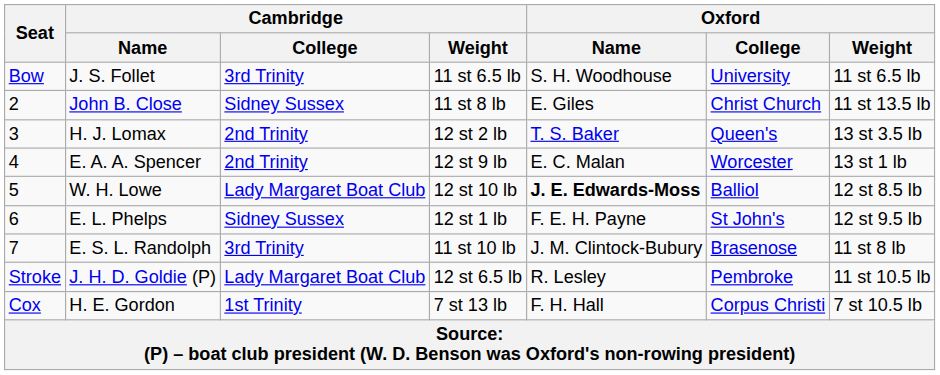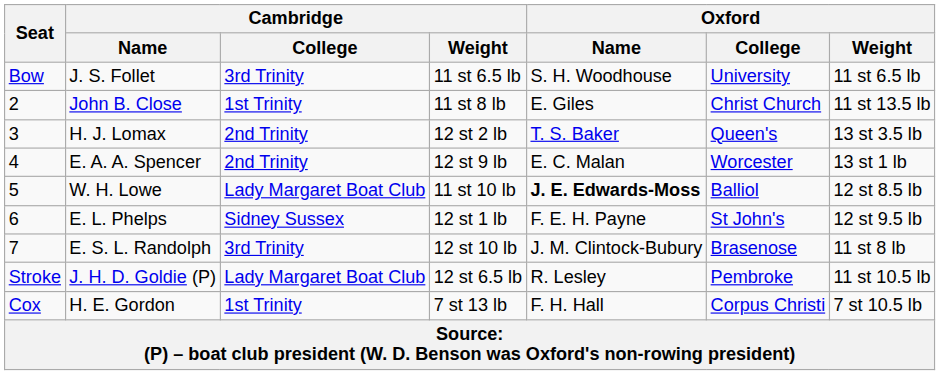 <table class=wikitable>
 <tr>
 <th rowspan="2">Seat</th>
 <th colspan="3">Cambridge <br> </th>
 <th colspan="3">Oxford <br> </th>
 </tr>
 <tr>
 <th>Name</th>
 <th>College</th>
 <th>Weight</th>
 <th>Name</th>
 <th>College</th>
 <th>Weight</th>
 </tr>
 <tr>
 <td><a href='#'>Bow</a></td>
 <td>J. S. Follet</td>
 <td><a href='#'>3rd Trinity</a></td>
 <td>11 st 6.5 lb</td>
 <td>S. H. Woodhouse</td>
 <td><a href='#'>University</a></td>
 <td>11 st 6.5 lb</td>
 </tr>
 <tr>
 <td>2</td>
 <td><a href='#'>John B. Close</a></td>
-<td><a href='#'>Sidney Sussex</a></td>
+<td><a href='#'>1st Trinity</a></td>
 <td>11 st 8 lb</td>
 <td>E. Giles</td>
 <td><a href='#'>Christ Church</a></td>
 <td>11 st 13.5 lb</td>
 </tr>
 <tr>
 <td>3</td>
 <td>H. J. Lomax</td>
 <td><a href='#'>2nd Trinity</a></td>
 <td>12 st 2 lb</td>
 <td><a href='#'>T. S. Baker</a></td>
 <td><a href='#'>Queen's</a></td>
 <td>13 st 3.5 lb</td>
 </tr>
 <tr>
 <td>4</td>
 <td>E. A. A. Spencer</td>
 <td><a href='#'>2nd Trinity</a></td>
 <td>12 st 9 lb</td>
 <td>E. C. Malan</td>
 <td><a href='#'>Worcester</a></td>
 <td>13 st 1 lb</td>
 </tr>
 <tr>
 <td>5</td>
 <td>W. H. Lowe</td>
 <td><a href='#'>Lady Margaret Boat Club</a></td>
-<td>12 st 10 lb</td>
+<td>11 st 10 lb</td>
 <td><strong>J. E. Edwards-Moss</strong></td>
 <td><a href='#'>Balliol</a></td>
 <td>12 st 8.5 lb</td>
 </tr>
 <tr>
 <td>6</td>
 <td>E. L. Phelps</td>
 <td><a href='#'>Sidney Sussex</a></td>
 <td>12 st 1 lb</td>
 <td>F. E. H. Payne</td>
 <td><a href='#'>St John's</a></td>
 <td>12 st 9.5 lb</td>
 </tr>
 <tr>
 <td>7</td>
 <td>E. S. L. Randolph</td>
 <td><a href='#'>3rd Trinity</a></td>
-<td>11 st 10 lb</td>
+<td>12 st 10 lb</td>
 <td>J. M. Clintock-Bubury</td>
 <td><a href='#'>Brasenose</a></td>
 <td>11 st 8 lb</td>
 </tr>
 <tr>
 <td><a href='#'>Stroke</a></td>
 <td><a href='#'>J. H. D. Goldie</a> (P)</td>
 <td><a href='#'>Lady Margaret Boat Club</a></td>
 <td>12 st 6.5 lb</td>
 <td>R. Lesley</td>
 <td><a href='#'>Pembroke</a></td>
 <td>11 st 10.5 lb</td>
 </tr>
 <tr>
 <td><a href='#'>Cox</a></td>
 <td>H. E. Gordon</td>
 <td><a href='#'>1st Trinity</a></td>
 <td>7 st 13 lb</td>
 <td>F. H. Hall</td>
 <td><a href='#'>Corpus Christi</a></td>
 <td>7 st 10.5 lb</td>
 </tr>
 <tr>
 <th colspan="7">Source:<br>(P) – boat club president (W. D. Benson was Oxford's non-rowing president)</th>
 </tr>
 </table>
